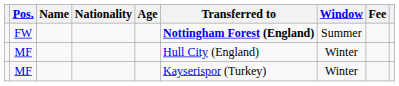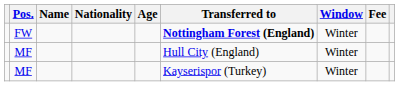 <table class="wikitable sortable" style="text-align:center;">
 <tr>
 <th scope=col></th>
 <th scope=col><a href='#'>Pos.</a></th>
 <th scope=col>Name</th>
 <th scope=col>Nationality</th>
 <th scope=col>Age</th>
 <th scope=col>Transferred to</th>
 <th scope=col><a href='#'>Window</a></th>
 <th scope=col>Fee</th>
 <th scope=col class=unsortable></th>
 </tr>
 <tr>
 <td></td>
 <td><a href='#'>FW</a></td>
 <td align=left></td>
 <td align=left></td>
 <td></td>
 <td align=left><strong><a href='#'>Nottingham Forest</a> (England)</strong></td>
-<td>Summer</td>
+<td>Winter</td>
 <td></td>
 <td></td>
 </tr>
 <tr>
 <td></td>
 <td><a href='#'>MF</a></td>
 <td align=left></td>
 <td align=left></td>
 <td></td>
 <td align=left><a href='#'>Hull City</a> (England)</td>
 <td>Winter</td>
 <td></td>
 <td></td>
 </tr>
 <tr>
 <td></td>
 <td><a href='#'>MF</a></td>
 <td align=left></td>
 <td align=left></td>
 <td></td>
 <td align=left><a href='#'>Kayserispor</a> (Turkey)</td>
 <td>Winter</td>
 <td></td>
 <td></td>
 </tr>
 </table>
